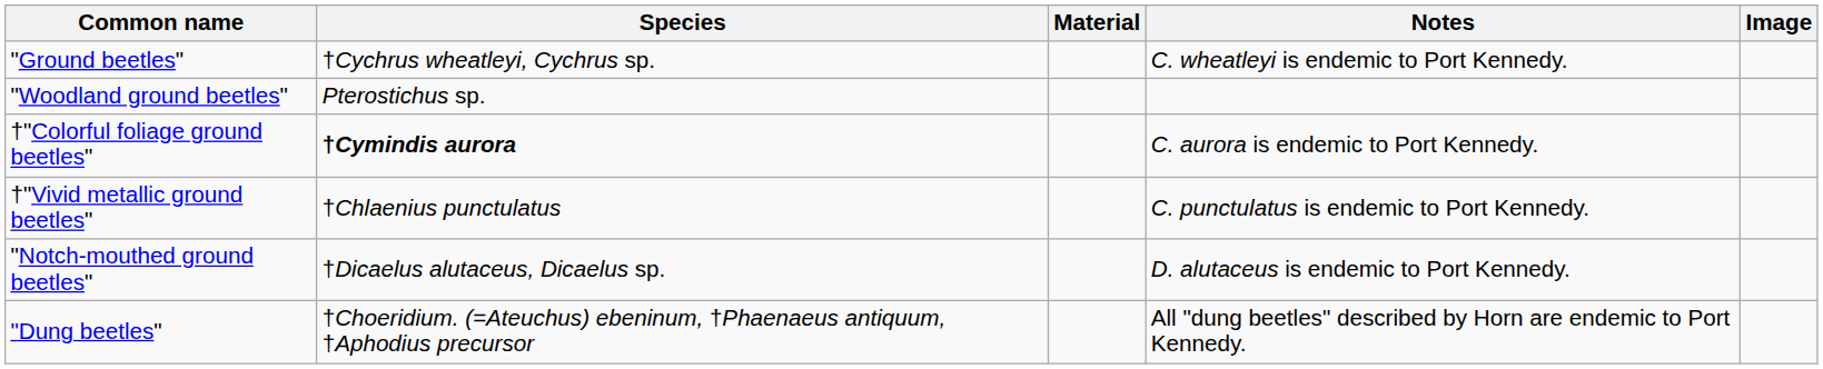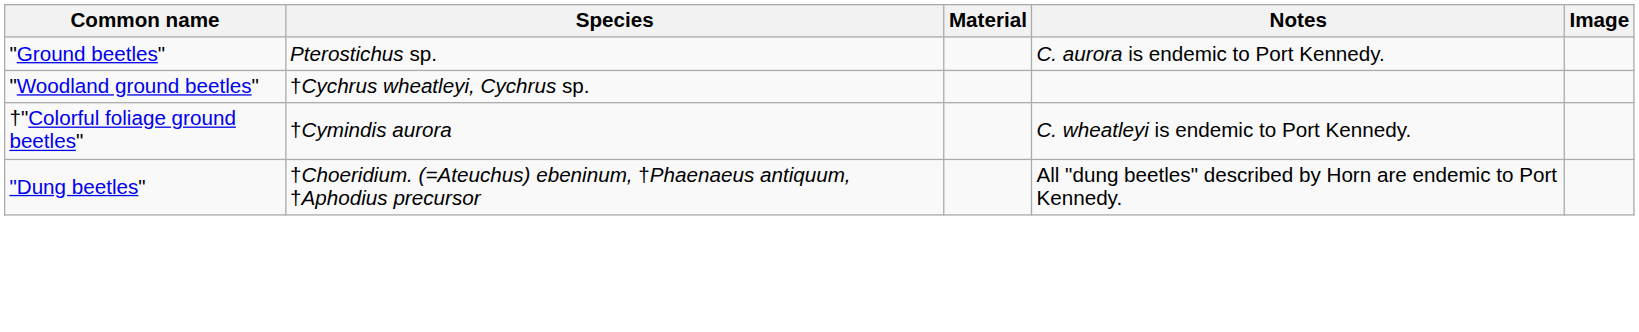 <table class="wikitable" align="center" width="100%">
 <tr>
 <th>Common name</th>
 <th>Species</th>
 <th>Material</th>
 <th>Notes</th>
 <th>Image</th>
 </tr>
 <tr>
 <td>"<a href='#'>Ground beetles</a>"</td>
-<td>†<em>Cychrus wheatleyi, Cychrus</em> sp.</td>
+<td><em>Pterostichus</em> sp.</td>
 <td></td>
-<td><em>C. wheatleyi</em> is endemic to Port Kennedy.</td>
+<td><em>C. aurora</em> is endemic to Port Kennedy.</td>
 <td></td>
 </tr>
 <tr>
 <td>"<a href='#'>Woodland ground beetles</a>"</td>
-<td><em>Pterostichus</em> sp.</td>
+<td>†<em>Cychrus wheatleyi, Cychrus</em> sp.</td>
 <td></td>
 <td></td>
 <td></td>
 </tr>
 <tr>
 <td>†"<a href='#'>Colorful foliage ground beetles</a>"</td>
-<td><strong>†<em>Cymindis aurora</em></strong></td>
+<td>†<em>Cymindis aurora</em></td>
 <td></td>
-<td><em>C. aurora</em> is endemic to Port Kennedy.</td>
-<td></td>
-</tr>
-<tr>
-<td>†"<a href='#'>Vivid metallic ground beetles</a>"</td>
-<td>†<em>Chlaenius punctulatus</em></td>
-<td></td>
-<td><em>C. punctulatus</em> is endemic to Port Kennedy.</td>
-<td></td>
-</tr>
-<tr>
-<td>"<a href='#'>Notch-mouthed ground beetles</a>"</td>
-<td>†<em>Dicaelus alutaceus, Dicaelus</em> sp.</td>
-<td></td>
-<td><em>D. alutaceus</em> is endemic to Port Kennedy.</td>
+<td><em>C. wheatleyi</em> is endemic to Port Kennedy.</td>
 <td></td>
 </tr>
 <tr>
 <td><a href='#'>"Dung beetles</a>"</td>
 <td>†<em>Choeridium. (=Ateuchus) ebeninum,</em> †<em>Phaenaeus antiquum,</em> †<em>Aphodius precursor</em></td>
 <td></td>
 <td>All "dung beetles" described by Horn are endemic to Port Kennedy.</td>
 <td></td>
 </tr>
 </table>
